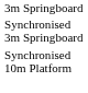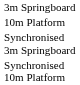 <table>
 <tr>
 <td>3m Springboard</td>
+<td></td>
+<td></td>
+<td></td>
+</tr>
+<tr>
+<td>10m Platform</td>
 <td></td>
 <td></td>
 <td></td>
 </tr>
 <tr>
 <td>Synchronised<br>3m Springboard</td>
 <td><br></td>
 <td><br></td>
 <td><br></td>
 </tr>
 <tr>
 <td>Synchronised<br>10m Platform</td>
 <td><br></td>
 <td><br></td>
 <td><br></td>
 </tr>
 </table>
